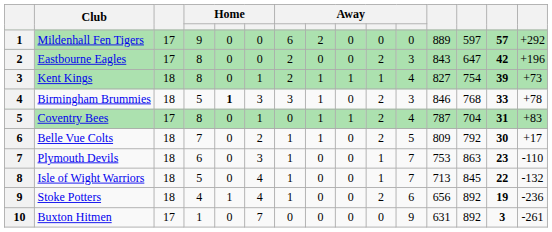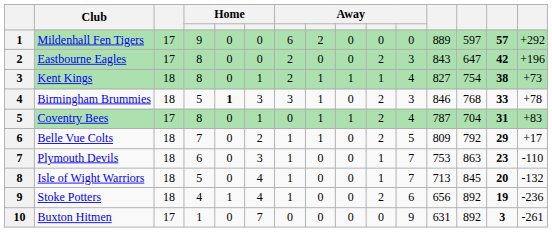 <table class="wikitable" style="text-align:center; font-size:85%">
 <tr>
 <th rowspan="2" style="width:28px;"></th>
 <th rowspan=2>Club</th>
 <th rowspan="2" style="width:28px;"></th>
 <th colspan=3>Home</th>
 <th colspan=5>Away</th>
 <th rowspan="2" style="width:28px;"></th>
 <th rowspan="2" style="width:28px;"></th>
 <th rowspan="2" style="width:28px;"></th>
 <th rowspan="2" style="width:28px;"></th>
 </tr>
 <tr>
 <th width=28></th>
 <th width=28></th>
 <th width=28></th>
 <th width=28></th>
 <th width=28></th>
 <th width=28></th>
 <th width=28></th>
 <th width=28></th>
 </tr>
 <tr style="background:#ACE1AF">
 <th>1</th>
 <td align=left><a href='#'>Mildenhall Fen Tigers</a></td>
 <td>17</td>
 <td>9</td>
 <td>0</td>
 <td>0</td>
 <td>6</td>
 <td>2</td>
 <td>0</td>
 <td>0</td>
 <td>0</td>
 <td>889</td>
 <td>597</td>
 <td><strong>57</strong></td>
 <td>+292</td>
 </tr>
 <tr style="background:#ACE1AF">
 <th>2</th>
 <td align=left><a href='#'>Eastbourne Eagles</a></td>
 <td>17</td>
 <td>8</td>
 <td>0</td>
 <td>0</td>
 <td>2</td>
 <td>0</td>
 <td>0</td>
 <td>2</td>
 <td>3</td>
 <td>843</td>
 <td>647</td>
 <td><strong>42</strong></td>
 <td>+196</td>
 </tr>
 <tr style="background:#ACE1AF">
 <th>3</th>
 <td align=left><a href='#'>Kent Kings</a></td>
 <td>18</td>
 <td>8</td>
 <td>0</td>
 <td>1</td>
 <td>2</td>
 <td>1</td>
 <td>1</td>
 <td>1</td>
 <td>4</td>
 <td>827</td>
 <td>754</td>
-<td><strong>39</strong></td>
+<td><strong>38</strong></td>
 <td>+73</td>
 </tr>
 <tr>
 <th>4</th>
 <td align=left><a href='#'>Birmingham Brummies</a></td>
 <td>18</td>
 <td>5</td>
 <td><strong>1</strong></td>
 <td>3</td>
 <td>3</td>
 <td>1</td>
 <td>0</td>
 <td>2</td>
 <td>3</td>
 <td>846</td>
 <td>768</td>
 <td><strong>33</strong></td>
 <td>+78</td>
 </tr>
 <tr style="background:#ACE1AF">
 <th>5</th>
 <td align=left><a href='#'>Coventry Bees</a></td>
 <td>17</td>
 <td>8</td>
 <td>0</td>
 <td>1</td>
 <td>0</td>
 <td>1</td>
 <td>1</td>
 <td>2</td>
 <td>4</td>
 <td>787</td>
 <td>704</td>
 <td><strong>31</strong></td>
 <td>+83</td>
 </tr>
 <tr>
 <th>6</th>
 <td align=left><a href='#'>Belle Vue Colts</a></td>
 <td>18</td>
 <td>7</td>
 <td>0</td>
 <td>2</td>
 <td>1</td>
 <td>1</td>
 <td>0</td>
 <td>2</td>
 <td>5</td>
 <td>809</td>
 <td>792</td>
-<td><strong>30</strong></td>
+<td><strong>29</strong></td>
 <td>+17</td>
 </tr>
 <tr>
 <th>7</th>
 <td align=left><a href='#'>Plymouth Devils</a></td>
 <td>18</td>
 <td>6</td>
 <td>0</td>
 <td>3</td>
 <td>1</td>
 <td>0</td>
 <td>0</td>
 <td>1</td>
 <td>7</td>
 <td>753</td>
 <td>863</td>
 <td><strong>23</strong></td>
 <td>-110</td>
 </tr>
 <tr>
 <th>8</th>
 <td align=left><a href='#'>Isle of Wight Warriors</a></td>
 <td>18</td>
 <td>5</td>
 <td>0</td>
 <td>4</td>
 <td>1</td>
 <td>0</td>
 <td>0</td>
 <td>1</td>
 <td>7</td>
 <td>713</td>
 <td>845</td>
-<td><strong>22</strong></td>
+<td><strong>20</strong></td>
 <td>-132</td>
 </tr>
 <tr>
 <th>9</th>
 <td align=left><a href='#'>Stoke Potters</a></td>
 <td>18</td>
 <td>4</td>
 <td>1</td>
 <td>4</td>
 <td>1</td>
 <td>0</td>
 <td>0</td>
 <td>2</td>
 <td>6</td>
 <td>656</td>
 <td>892</td>
 <td><strong>19</strong></td>
 <td>-236</td>
 </tr>
 <tr>
 <th>10</th>
 <td align=left><a href='#'>Buxton Hitmen</a></td>
 <td>17</td>
 <td>1</td>
 <td>0</td>
 <td>7</td>
 <td>0</td>
 <td>0</td>
 <td>0</td>
 <td>0</td>
 <td>9</td>
 <td>631</td>
 <td>892</td>
 <td><strong>3</strong></td>
 <td>-261</td>
 </tr>
 </table>
